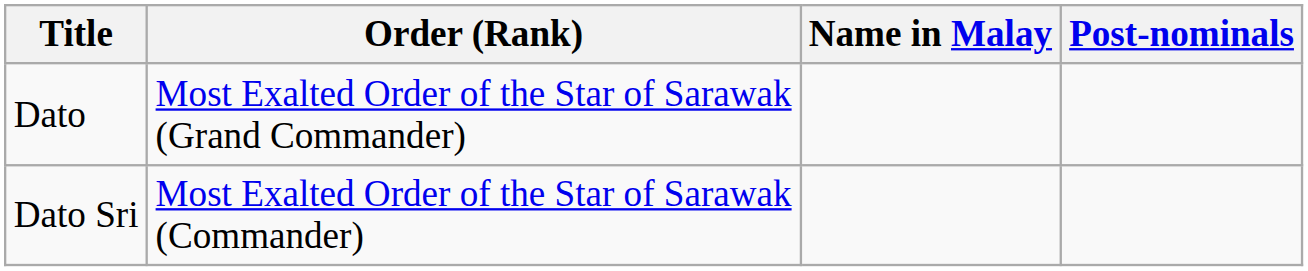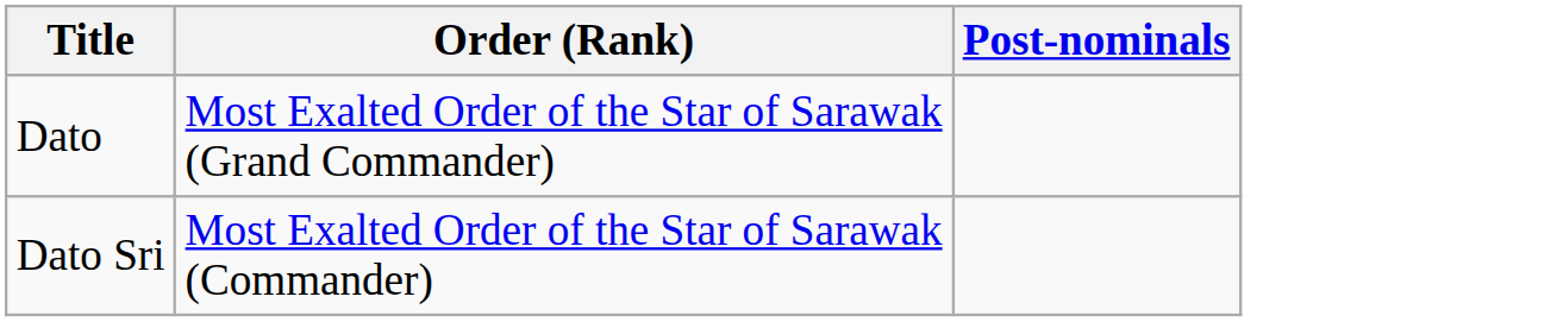 <table class="wikitable">
 <tr>
 <th>Title</th>
 <th>Order (Rank)</th>
-<th>Name in <a href='#'>Malay</a></th>
 <th><a href='#'>Post-nominals</a></th>
 </tr>
 <tr>
 <td>Dato</td>
 <td><a href='#'>Most Exalted Order of the Star of Sarawak</a><br>(Grand Commander)</td>
 <td></td>
-<td></td>
 </tr>
 <tr>
 <td>Dato Sri</td>
 <td><a href='#'>Most Exalted Order of the Star of Sarawak</a><br>(Commander)</td>
 <td></td>
-<td></td>
 </tr>
 </table>
